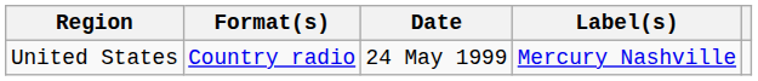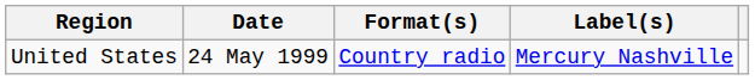 <table class="wikitable">
 <tr>
 <th>Region</th>
+<th>Date</th>
 <th>Format(s)</th>
-<th>Date</th>
 <th>Label(s)</th>
 <th></th>
 </tr>
 <tr>
 <td>United States</td>
+<td>24 May 1999</td>
 <td><a href='#'>Country radio</a></td>
-<td>24 May 1999</td>
 <td><a href='#'>Mercury Nashville</a></td>
 <td></td>
 </tr>
 </table>
